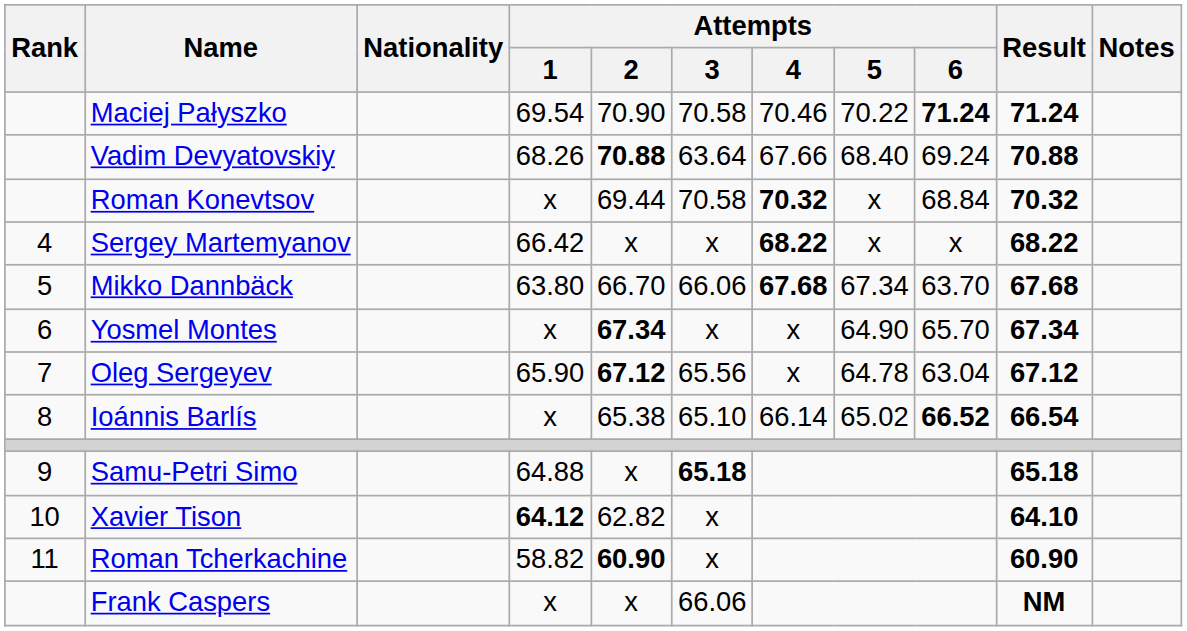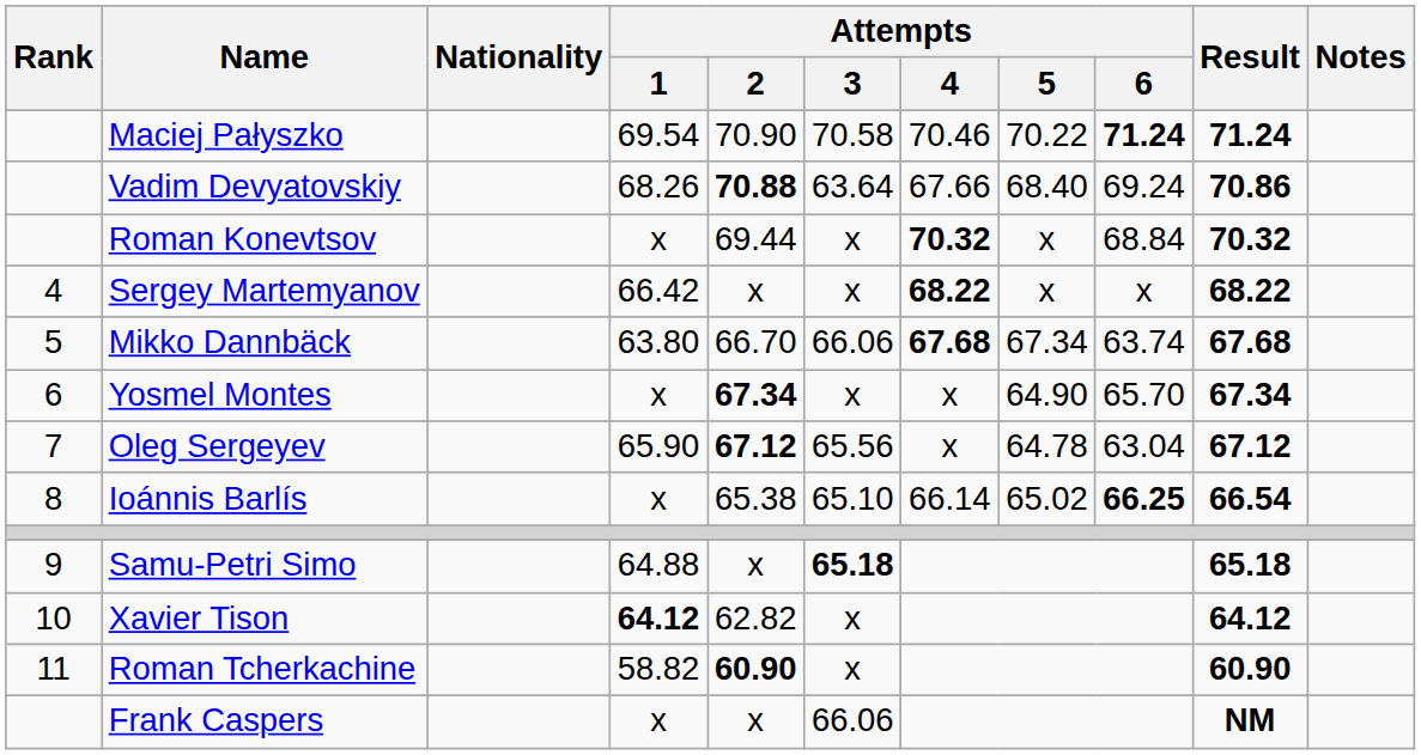 <table class="wikitable sortable" style="text-align:center">
 <tr>
 <th rowspan=2>Rank</th>
 <th rowspan=2>Name</th>
 <th rowspan=2>Nationality</th>
 <th colspan=6>Attempts</th>
 <th rowspan=2>Result</th>
 <th rowspan=2>Notes</th>
 </tr>
 <tr>
 <th>1</th>
 <th>2</th>
 <th>3</th>
 <th>4</th>
 <th>5</th>
 <th>6</th>
 </tr>
 <tr>
 <td></td>
 <td align=left><a href='#'>Maciej Pałyszko</a></td>
 <td align=left></td>
 <td>69.54</td>
 <td>70.90</td>
 <td>70.58</td>
 <td>70.46</td>
 <td>70.22</td>
 <td><strong>71.24</strong></td>
 <td><strong>71.24</strong></td>
 <td></td>
 </tr>
 <tr>
 <td></td>
 <td align=left><a href='#'>Vadim Devyatovskiy</a></td>
 <td align=left></td>
 <td>68.26</td>
 <td><strong>70.88</strong></td>
 <td>63.64</td>
 <td>67.66</td>
 <td>68.40</td>
 <td>69.24</td>
-<td><strong>70.88</strong></td>
+<td><strong>70.86</strong></td>
 <td></td>
 </tr>
 <tr>
 <td></td>
 <td align=left><a href='#'>Roman Konevtsov</a></td>
 <td align=left></td>
 <td>x</td>
 <td>69.44</td>
-<td>70.58</td>
+<td>x</td>
 <td><strong>70.32</strong></td>
 <td>x</td>
 <td>68.84</td>
 <td><strong>70.32</strong></td>
 <td></td>
 </tr>
 <tr>
 <td>4</td>
 <td align=left><a href='#'>Sergey Martemyanov</a></td>
 <td align=left></td>
 <td>66.42</td>
 <td>x</td>
 <td>x</td>
 <td><strong>68.22</strong></td>
 <td>x</td>
 <td>x</td>
 <td><strong>68.22</strong></td>
 <td></td>
 </tr>
 <tr>
 <td>5</td>
 <td align=left><a href='#'>Mikko Dannbäck</a></td>
 <td align=left></td>
 <td>63.80</td>
 <td>66.70</td>
 <td>66.06</td>
 <td><strong>67.68</strong></td>
 <td>67.34</td>
-<td>63.70</td>
+<td>63.74</td>
 <td><strong>67.68</strong></td>
 <td></td>
 </tr>
 <tr>
 <td>6</td>
 <td align=left><a href='#'>Yosmel Montes</a></td>
 <td align=left></td>
 <td>x</td>
 <td><strong>67.34</strong></td>
 <td>x</td>
 <td>x</td>
 <td>64.90</td>
 <td>65.70</td>
 <td><strong>67.34</strong></td>
 <td></td>
 </tr>
 <tr>
 <td>7</td>
 <td align=left><a href='#'>Oleg Sergeyev</a></td>
 <td align=left></td>
 <td>65.90</td>
 <td><strong>67.12</strong></td>
 <td>65.56</td>
 <td>x</td>
 <td>64.78</td>
 <td>63.04</td>
 <td><strong>67.12</strong></td>
 <td></td>
 </tr>
 <tr>
 <td>8</td>
 <td align=left><a href='#'>Ioánnis Barlís</a></td>
 <td align=left></td>
 <td>x</td>
 <td>65.38</td>
 <td>65.10</td>
 <td>66.14</td>
 <td>65.02</td>
-<td><strong>66.52</strong></td>
+<td><strong>66.25</strong></td>
 <td><strong>66.54</strong></td>
 <td></td>
 </tr>
 <tr>
 <td colspan=11 bgcolor=lightgray></td>
 </tr>
 <tr>
 <td>9</td>
 <td align=left><a href='#'>Samu-Petri Simo</a></td>
 <td align=left></td>
 <td>64.88</td>
 <td>x</td>
 <td><strong>65.18</strong></td>
 <td colspan=3></td>
 <td><strong>65.18</strong></td>
 <td></td>
 </tr>
 <tr>
 <td>10</td>
 <td align=left><a href='#'>Xavier Tison</a></td>
 <td align=left></td>
 <td><strong>64.12</strong></td>
 <td>62.82</td>
 <td>x</td>
 <td colspan=3></td>
-<td><strong>64.10</strong></td>
+<td><strong>64.12</strong></td>
 <td></td>
 </tr>
 <tr>
 <td>11</td>
 <td align=left><a href='#'>Roman Tcherkachine</a></td>
 <td align=left></td>
 <td>58.82</td>
 <td><strong>60.90</strong></td>
 <td>x</td>
 <td colspan=3></td>
 <td><strong>60.90</strong></td>
 <td></td>
 </tr>
 <tr>
 <td></td>
 <td align=left><a href='#'>Frank Caspers</a></td>
 <td align=left></td>
 <td>x</td>
 <td>x</td>
 <td>66.06</td>
 <td colspan=3></td>
 <td><strong>NM</strong></td>
 <td></td>
 </tr>
 </table>
